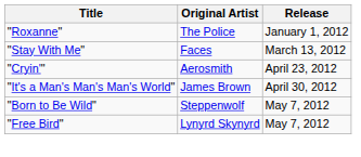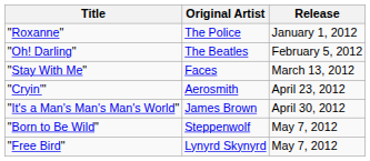 <table class="wikitable mw-collapsible mw-collapsed">
 <tr>
 <th>Title</th>
 <th>Original Artist</th>
 <th>Release</th>
 </tr>
 <tr>
 <td>"<a href='#'>Roxanne</a>"</td>
 <td><a href='#'>The Police</a></td>
 <td>January 1, 2012</td>
+</tr>
+<tr>
+<td>"<a href='#'>Oh! Darling</a>"</td>
+<td><a href='#'>The Beatles</a></td>
+<td>February 5, 2012</td>
 </tr>
 <tr>
 <td>"<a href='#'>Stay With Me</a>"</td>
 <td><a href='#'>Faces</a></td>
 <td>March 13, 2012</td>
 </tr>
 <tr>
 <td>"<a href='#'>Cryin'</a>"</td>
 <td><a href='#'>Aerosmith</a></td>
 <td>April 23, 2012</td>
 </tr>
 <tr>
 <td>"<a href='#'>It's a Man's Man's Man's World</a>"</td>
 <td><a href='#'>James Brown</a></td>
 <td>April 30, 2012</td>
 </tr>
 <tr>
 <td>"<a href='#'>Born to Be Wild</a>"</td>
 <td><a href='#'>Steppenwolf</a></td>
 <td>May 7, 2012</td>
 </tr>
 <tr>
 <td>"<a href='#'>Free Bird</a>"</td>
 <td><a href='#'>Lynyrd Skynyrd</a></td>
 <td>May 7, 2012</td>
 </tr>
 </table>
